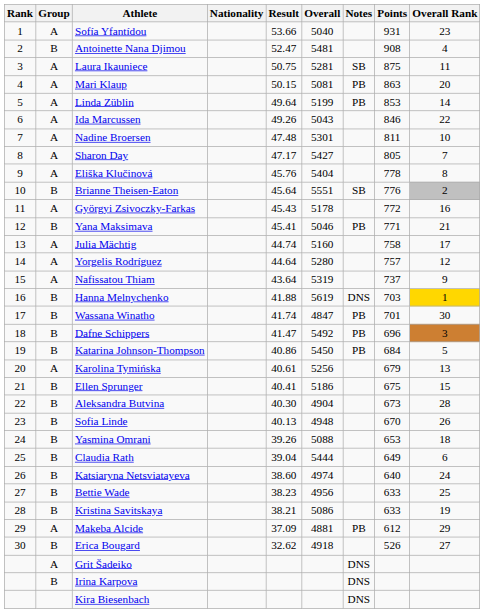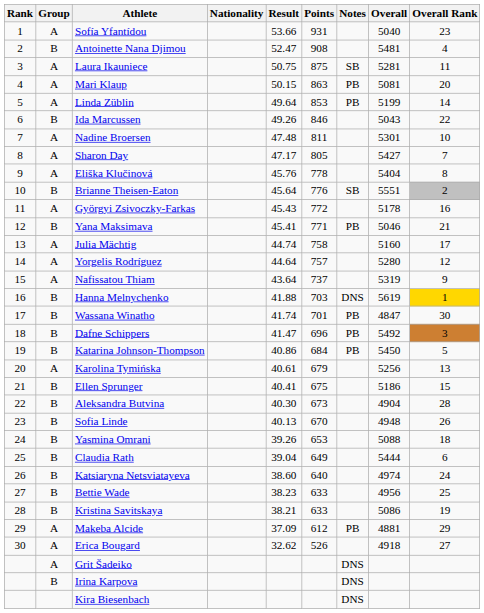 <table class="wikitable sortable" style="text-align:center">
 <tr>
 <th>Rank</th>
 <th>Group</th>
 <th>Athlete</th>
 <th>Nationality</th>
 <th>Result</th>
+<th>Points</th>
+<th>Notes</th>
 <th>Overall</th>
-<th>Notes</th>
-<th>Points</th>
 <th>Overall Rank</th>
 </tr>
 <tr>
 <td>1</td>
 <td>A</td>
 <td align=left><a href='#'>Sofía Yfantídou</a></td>
 <td align=left></td>
 <td>53.66</td>
+<td>931</td>
+<td></td>
 <td>5040</td>
-<td></td>
-<td>931</td>
 <td>23</td>
 </tr>
 <tr>
 <td>2</td>
 <td>B</td>
 <td align=left><a href='#'>Antoinette Nana Djimou</a></td>
 <td align=left></td>
 <td>52.47</td>
+<td>908</td>
+<td></td>
 <td>5481</td>
-<td></td>
-<td>908</td>
 <td>4</td>
 </tr>
 <tr>
 <td>3</td>
 <td>A</td>
 <td align=left><a href='#'>Laura Ikauniece</a></td>
 <td align=left></td>
 <td>50.75</td>
+<td>875</td>
+<td>SB</td>
 <td>5281</td>
-<td>SB</td>
-<td>875</td>
 <td>11</td>
 </tr>
 <tr>
 <td>4</td>
 <td>A</td>
 <td align=left><a href='#'>Mari Klaup</a></td>
 <td align=left></td>
 <td>50.15</td>
+<td>863</td>
+<td>PB</td>
 <td>5081</td>
-<td>PB</td>
-<td>863</td>
 <td>20</td>
 </tr>
 <tr>
 <td>5</td>
 <td>A</td>
 <td align=left><a href='#'>Linda Züblin</a></td>
 <td align=left></td>
 <td>49.64</td>
+<td>853</td>
+<td>PB</td>
 <td>5199</td>
-<td>PB</td>
-<td>853</td>
 <td>14</td>
 </tr>
 <tr>
 <td>6</td>
-<td>A</td>
+<td>B</td>
 <td align=left><a href='#'>Ida Marcussen</a></td>
 <td align=left></td>
 <td>49.26</td>
+<td>846</td>
+<td></td>
 <td>5043</td>
-<td></td>
-<td>846</td>
 <td>22</td>
 </tr>
 <tr>
 <td>7</td>
 <td>A</td>
 <td align=left><a href='#'>Nadine Broersen</a></td>
 <td align=left></td>
 <td>47.48</td>
+<td>811</td>
+<td></td>
 <td>5301</td>
-<td></td>
-<td>811</td>
 <td>10</td>
 </tr>
 <tr>
 <td>8</td>
 <td>A</td>
 <td align=left><a href='#'>Sharon Day</a></td>
 <td align=left></td>
 <td>47.17</td>
+<td>805</td>
+<td></td>
 <td>5427</td>
-<td></td>
-<td>805</td>
 <td>7</td>
 </tr>
 <tr>
 <td>9</td>
 <td>A</td>
 <td align=left><a href='#'>Eliška Klučinová</a></td>
 <td align=left></td>
 <td>45.76</td>
+<td>778</td>
+<td></td>
 <td>5404</td>
-<td></td>
-<td>778</td>
 <td>8</td>
 </tr>
 <tr>
 <td>10</td>
 <td>B</td>
 <td align=left><a href='#'>Brianne Theisen-Eaton</a></td>
 <td align=left></td>
 <td>45.64</td>
+<td>776</td>
+<td>SB</td>
 <td>5551</td>
-<td>SB</td>
-<td>776</td>
 <td style="background-color:#c0c0c0">2</td>
 </tr>
 <tr>
 <td>11</td>
 <td>A</td>
 <td align=left><a href='#'>Györgyi Zsivoczky-Farkas</a></td>
 <td align=left></td>
 <td>45.43</td>
+<td>772</td>
+<td></td>
 <td>5178</td>
-<td></td>
-<td>772</td>
 <td>16</td>
 </tr>
 <tr>
 <td>12</td>
 <td>B</td>
 <td align=left><a href='#'>Yana Maksimava</a></td>
 <td align=left></td>
 <td>45.41</td>
+<td>771</td>
+<td>PB</td>
 <td>5046</td>
-<td>PB</td>
-<td>771</td>
 <td>21</td>
 </tr>
 <tr>
 <td>13</td>
 <td>A</td>
 <td align=left><a href='#'>Julia Mächtig</a></td>
 <td align=left></td>
 <td>44.74</td>
+<td>758</td>
+<td></td>
 <td>5160</td>
-<td></td>
-<td>758</td>
 <td>17</td>
 </tr>
 <tr>
 <td>14</td>
 <td>A</td>
 <td align=left><a href='#'>Yorgelis Rodríguez</a></td>
 <td align=left></td>
 <td>44.64</td>
+<td>757</td>
+<td></td>
 <td>5280</td>
-<td></td>
-<td>757</td>
 <td>12</td>
 </tr>
 <tr>
 <td>15</td>
 <td>A</td>
 <td align=left><a href='#'>Nafissatou Thiam</a></td>
 <td align=left></td>
 <td>43.64</td>
+<td>737</td>
+<td></td>
 <td>5319</td>
-<td></td>
-<td>737</td>
 <td>9</td>
 </tr>
 <tr>
 <td>16</td>
 <td>B</td>
 <td align=left><a href='#'>Hanna Melnychenko</a></td>
 <td align=left></td>
 <td>41.88</td>
+<td>703</td>
+<td>DNS</td>
 <td>5619</td>
-<td>DNS</td>
-<td>703</td>
 <td style="background-color:#ffd700">1</td>
 </tr>
 <tr>
 <td>17</td>
 <td>B</td>
 <td align=left><a href='#'>Wassana Winatho</a></td>
 <td align=left></td>
 <td>41.74</td>
+<td>701</td>
+<td>PB</td>
 <td>4847</td>
-<td>PB</td>
-<td>701</td>
 <td>30</td>
 </tr>
 <tr>
 <td>18</td>
 <td>B</td>
 <td align=left><a href='#'>Dafne Schippers</a></td>
 <td align=left></td>
 <td>41.47</td>
+<td>696</td>
+<td>PB</td>
 <td>5492</td>
-<td>PB</td>
-<td>696</td>
 <td style="background-color:#cd7f32">3</td>
 </tr>
 <tr>
 <td>19</td>
 <td>B</td>
 <td align=left><a href='#'>Katarina Johnson-Thompson</a></td>
 <td align=left></td>
 <td>40.86</td>
+<td>684</td>
+<td>PB</td>
 <td>5450</td>
-<td>PB</td>
-<td>684</td>
 <td>5</td>
 </tr>
 <tr>
 <td>20</td>
 <td>A</td>
 <td align=left><a href='#'>Karolina Tymińska</a></td>
 <td align=left></td>
 <td>40.61</td>
+<td>679</td>
+<td></td>
 <td>5256</td>
-<td></td>
-<td>679</td>
 <td>13</td>
 </tr>
 <tr>
 <td>21</td>
 <td>B</td>
 <td align=left><a href='#'>Ellen Sprunger</a></td>
 <td align=left></td>
 <td>40.41</td>
+<td>675</td>
+<td></td>
 <td>5186</td>
-<td></td>
-<td>675</td>
 <td>15</td>
 </tr>
 <tr>
 <td>22</td>
 <td>B</td>
 <td align=left><a href='#'>Aleksandra Butvina</a></td>
 <td align=left></td>
 <td>40.30</td>
+<td>673</td>
+<td></td>
 <td>4904</td>
-<td></td>
-<td>673</td>
 <td>28</td>
 </tr>
 <tr>
 <td>23</td>
 <td>B</td>
 <td align=left><a href='#'>Sofia Linde</a></td>
 <td align=left></td>
 <td>40.13</td>
+<td>670</td>
+<td></td>
 <td>4948</td>
-<td></td>
-<td>670</td>
 <td>26</td>
 </tr>
 <tr>
 <td>24</td>
 <td>B</td>
 <td align=left><a href='#'>Yasmina Omrani</a></td>
 <td align=left></td>
 <td>39.26</td>
+<td>653</td>
+<td></td>
 <td>5088</td>
-<td></td>
-<td>653</td>
 <td>18</td>
 </tr>
 <tr>
 <td>25</td>
 <td>B</td>
 <td align=left><a href='#'>Claudia Rath</a></td>
 <td align=left></td>
 <td>39.04</td>
+<td>649</td>
+<td></td>
 <td>5444</td>
-<td></td>
-<td>649</td>
 <td>6</td>
 </tr>
 <tr>
 <td>26</td>
 <td>B</td>
 <td align=left><a href='#'>Katsiaryna Netsviatayeva</a></td>
 <td align=left></td>
 <td>38.60</td>
+<td>640</td>
+<td></td>
 <td>4974</td>
-<td></td>
-<td>640</td>
 <td>24</td>
 </tr>
 <tr>
 <td>27</td>
 <td>B</td>
 <td align=left><a href='#'>Bettie Wade</a></td>
 <td align=left></td>
 <td>38.23</td>
+<td>633</td>
+<td></td>
 <td>4956</td>
-<td></td>
-<td>633</td>
 <td>25</td>
 </tr>
 <tr>
 <td>28</td>
 <td>B</td>
 <td align=left><a href='#'>Kristina Savitskaya</a></td>
 <td align=left></td>
 <td>38.21</td>
+<td>633</td>
+<td></td>
 <td>5086</td>
-<td></td>
-<td>633</td>
 <td>19</td>
 </tr>
 <tr>
 <td>29</td>
 <td>A</td>
 <td align=left><a href='#'>Makeba Alcide</a></td>
 <td align=left></td>
 <td>37.09</td>
+<td>612</td>
+<td>PB</td>
 <td>4881</td>
-<td>PB</td>
-<td>612</td>
 <td>29</td>
 </tr>
 <tr>
 <td>30</td>
-<td>B</td>
+<td>A</td>
 <td align=left><a href='#'>Erica Bougard</a></td>
 <td align=left></td>
 <td>32.62</td>
+<td>526</td>
+<td></td>
 <td>4918</td>
-<td></td>
-<td>526</td>
 <td>27</td>
 </tr>
 <tr>
 <td></td>
 <td>A</td>
 <td align=left><a href='#'>Grit Šadeiko</a></td>
 <td align=left></td>
 <td></td>
 <td></td>
 <td>DNS</td>
 <td></td>
 <td></td>
 </tr>
 <tr>
 <td></td>
 <td>B</td>
 <td align=left><a href='#'>Irina Karpova</a></td>
 <td align=left></td>
 <td></td>
 <td></td>
 <td>DNS</td>
 <td></td>
 <td></td>
 </tr>
 <tr>
 <td></td>
 <td></td>
 <td align=left><a href='#'>Kira Biesenbach</a></td>
 <td align=left></td>
 <td></td>
 <td></td>
 <td>DNS</td>
 <td></td>
 <td></td>
 </tr>
 </table>
